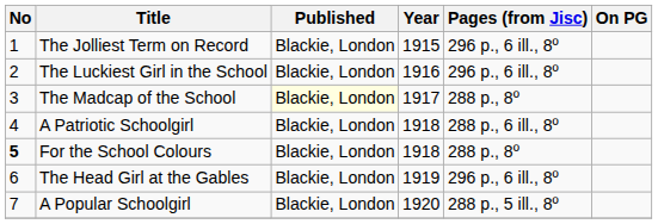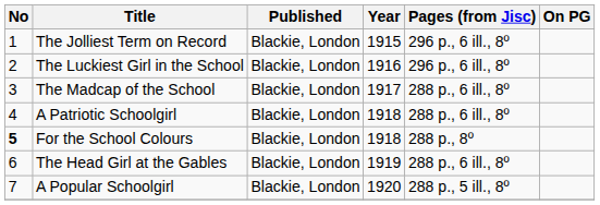 <table class="wikitable sortable">
 <tr>
 <th>No</th>
 <th>Title</th>
 <th>Published</th>
 <th>Year</th>
 <th>Pages (from <a href='#'>Jisc</a>)</th>
 <th>On PG</th>
 </tr>
 <tr>
 <td>1</td>
 <td>The Jolliest Term on Record</td>
 <td>Blackie, London</td>
 <td>1915</td>
 <td>296 p., 6 ill., 8º</td>
 <td></td>
 </tr>
 <tr>
 <td>2</td>
 <td>The Luckiest Girl in the School</td>
 <td>Blackie, London</td>
 <td>1916</td>
 <td>296 p., 6 ill., 8º</td>
 <td></td>
 </tr>
 <tr>
 <td>3</td>
 <td>The Madcap of the School</td>
-<td style="background: lightyellow;">Blackie, London</td>
+<td>Blackie, London</td>
 <td>1917</td>
-<td>288 p., 8º</td>
+<td>288 p., 6 ill.,  8º</td>
 <td></td>
 </tr>
 <tr>
 <td>4</td>
 <td>A Patriotic Schoolgirl</td>
 <td>Blackie, London</td>
 <td>1918</td>
 <td>288 p., 6 ill.,  8º</td>
 <td></td>
 </tr>
 <tr>
 <td><strong>5</strong></td>
 <td>For the School Colours</td>
 <td>Blackie, London</td>
 <td>1918</td>
 <td>288 p., 8º</td>
 <td></td>
 </tr>
 <tr>
 <td>6</td>
 <td>The Head Girl at the Gables</td>
 <td>Blackie, London</td>
 <td>1919</td>
-<td>296 p., 6 ill., 8º</td>
+<td>288 p., 6 ill., 8º</td>
 <td></td>
 </tr>
 <tr>
 <td>7</td>
 <td>A Popular Schoolgirl</td>
 <td>Blackie, London</td>
 <td>1920</td>
 <td>288 p., 5 ill., 8º</td>
 <td></td>
 </tr>
 <tr>
 </tr>
 </table>
